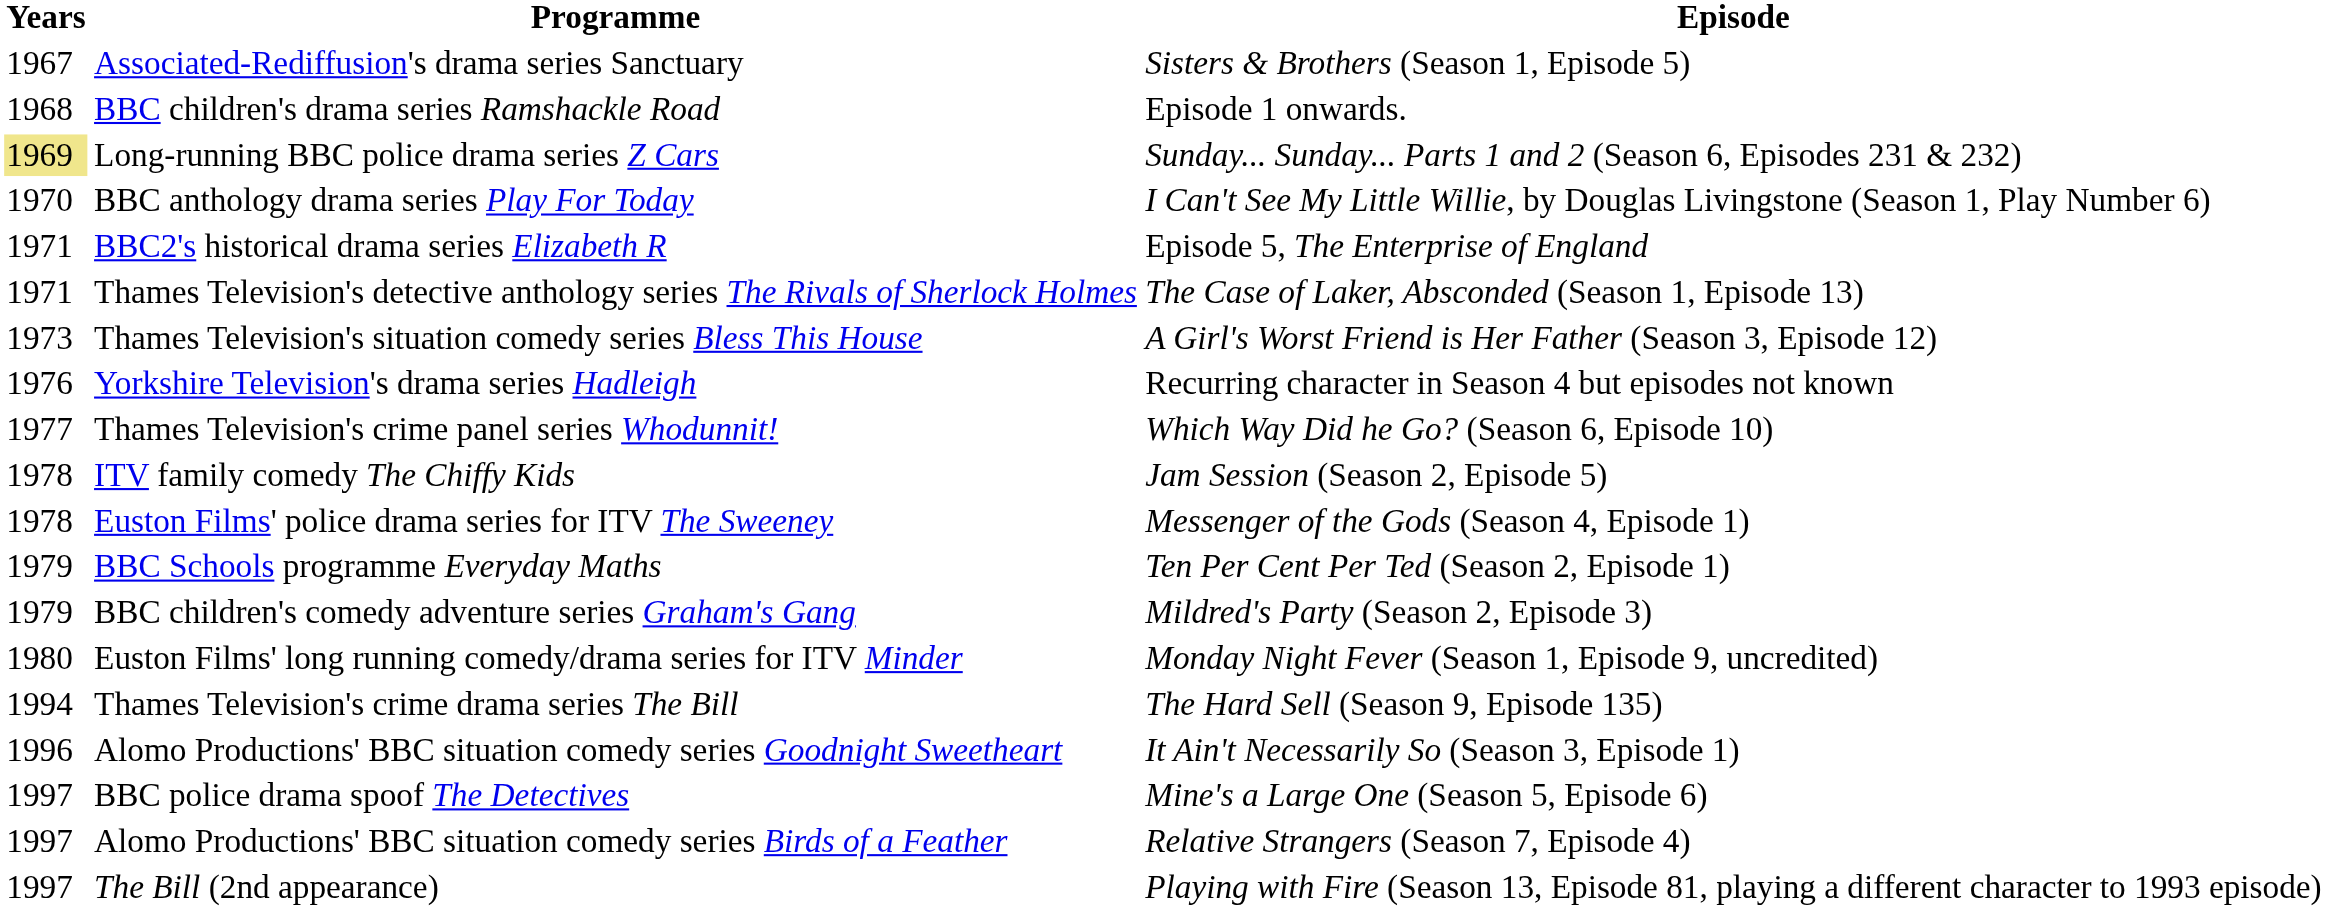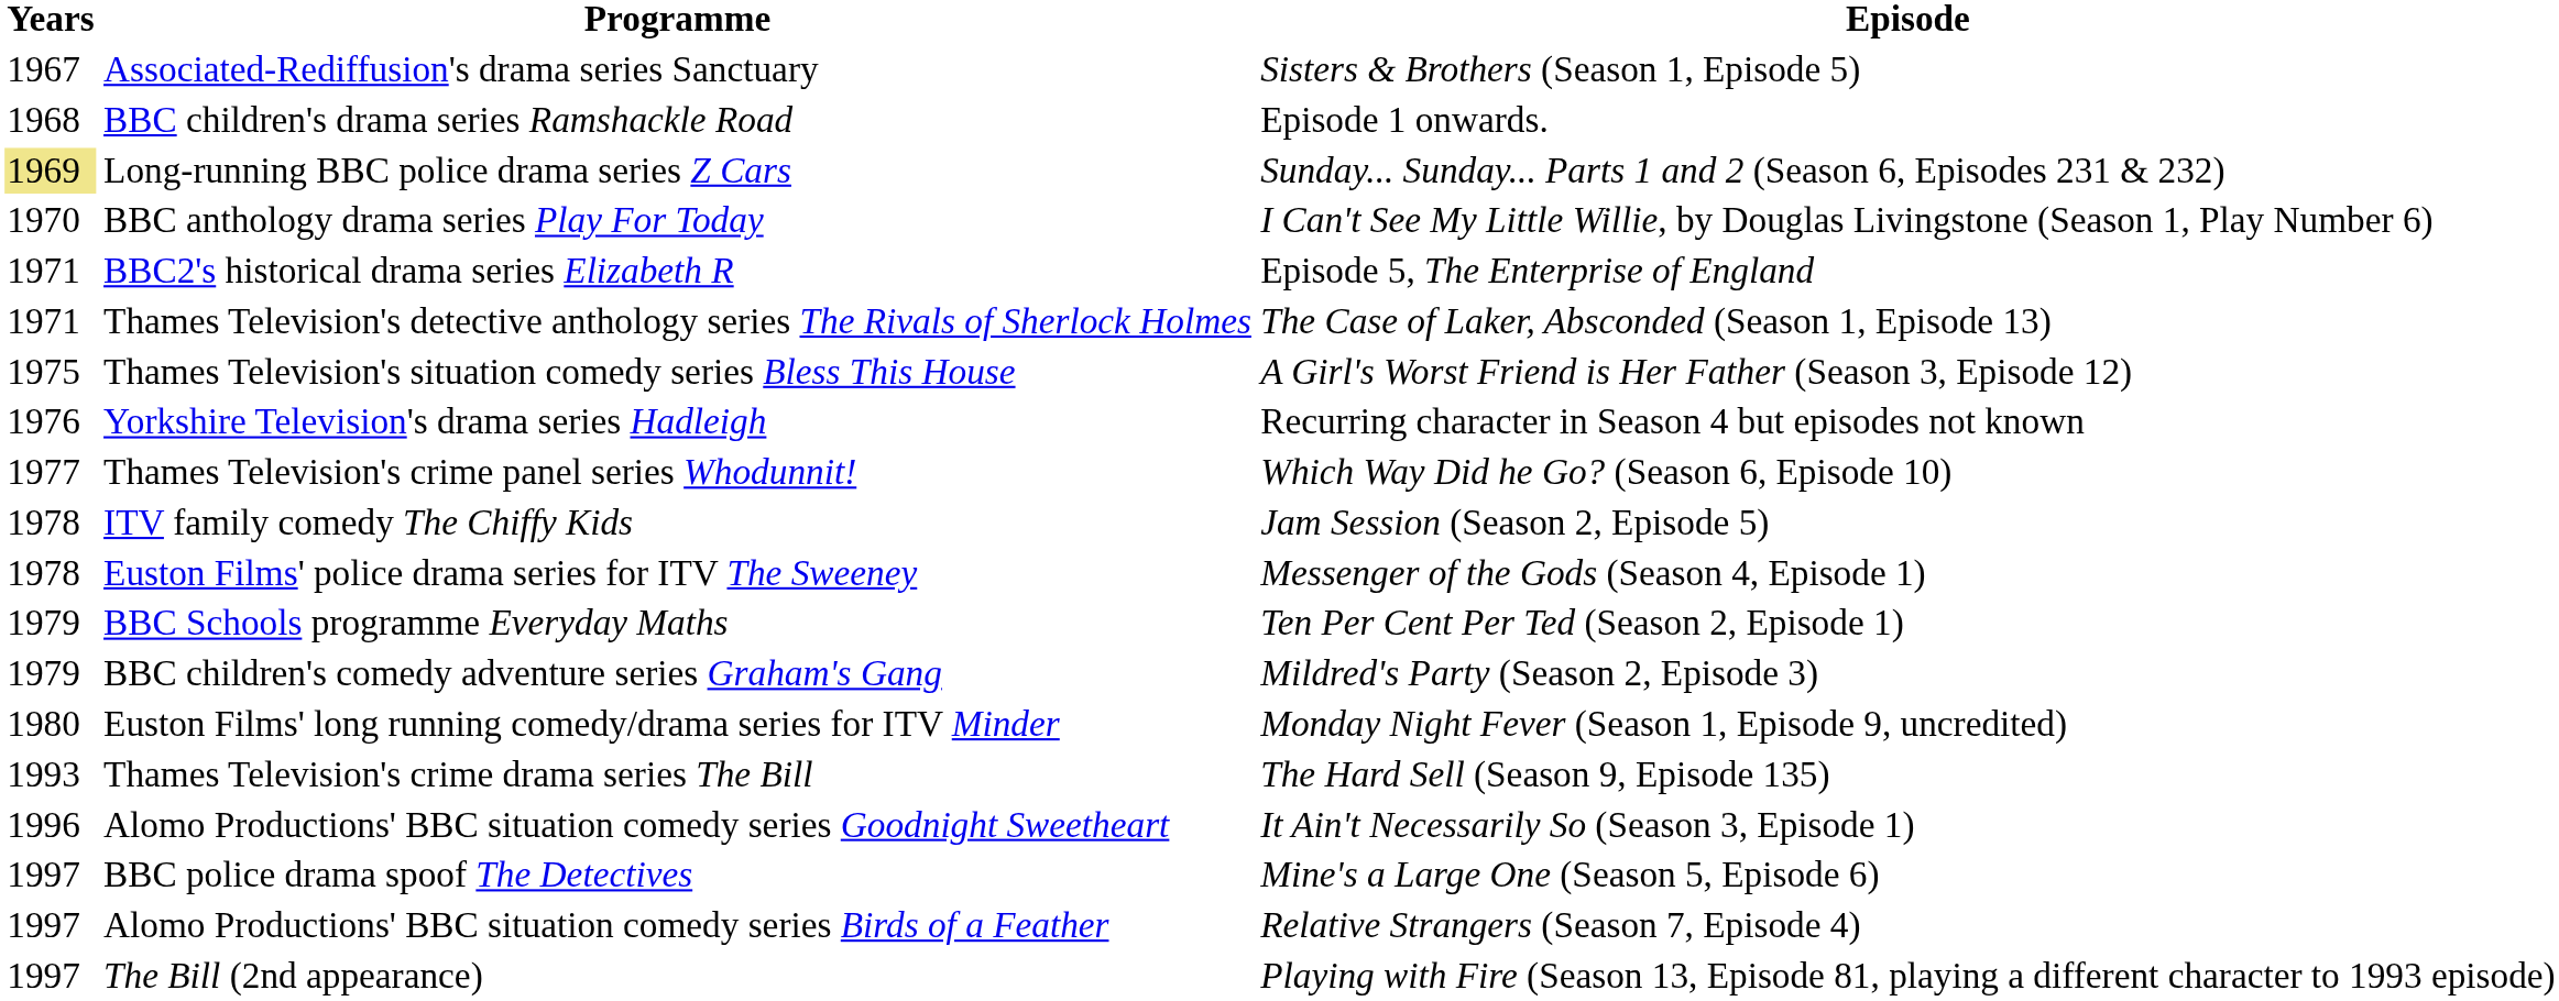 <table class="wikilist">
 <tr>
 <th>Years</th>
 <th>Programme</th>
 <th>Episode</th>
 </tr>
 <tr>
 <td>1967</td>
 <td><a href='#'>Associated-Rediffusion</a>'s drama series Sanctuary</td>
 <td><em>Sisters & Brothers</em> (Season 1, Episode 5)</td>
 </tr>
 <tr>
 <td>1968</td>
 <td><a href='#'>BBC</a> children's drama series <em>Ramshackle Road</em></td>
 <td>Episode 1 onwards.</td>
 </tr>
 <tr>
 <td style="background: khaki;">1969</td>
 <td>Long-running BBC police drama series <em><a href='#'>Z Cars</a></em></td>
 <td><em>Sunday... Sunday... Parts 1 and 2</em> (Season 6, Episodes 231 & 232)</td>
 </tr>
 <tr>
 <td>1970</td>
 <td>BBC anthology drama series <em><a href='#'>Play For Today</a></em></td>
 <td><em>I Can't See My Little Willie</em>, by Douglas Livingstone (Season 1, Play Number 6)</td>
 </tr>
 <tr>
 <td>1971</td>
 <td><a href='#'>BBC2's</a> historical drama series <em><a href='#'>Elizabeth R</a></em></td>
 <td>Episode 5, <em>The Enterprise of England</em></td>
 </tr>
 <tr>
 <td>1971</td>
 <td>Thames Television's detective anthology series <em><a href='#'>The Rivals of Sherlock Holmes</a></em></td>
 <td><em>The Case of Laker, Absconded</em> (Season 1, Episode 13)</td>
 </tr>
 <tr>
-<td>1973</td>
+<td>1975</td>
 <td>Thames Television's situation comedy series <em><a href='#'>Bless This House</a></em></td>
 <td><em>A Girl's Worst Friend is Her Father</em> (Season 3, Episode 12)</td>
 </tr>
 <tr>
 <td>1976</td>
 <td><a href='#'>Yorkshire Television</a>'s drama series <em><a href='#'>Hadleigh</a></em></td>
 <td>Recurring character in Season 4 but episodes not known</td>
 </tr>
 <tr>
 <td>1977</td>
 <td>Thames Television's crime panel series <em><a href='#'>Whodunnit!</a></em></td>
 <td><em>Which Way Did he Go?</em> (Season 6, Episode 10)</td>
 </tr>
 <tr>
 <td>1978</td>
 <td><a href='#'>ITV</a> family comedy <em>The Chiffy Kids</em></td>
 <td><em>Jam Session</em> (Season 2, Episode 5)</td>
 </tr>
 <tr>
 <td>1978</td>
 <td><a href='#'>Euston Films</a>' police drama series for ITV <em><a href='#'>The Sweeney</a></em></td>
 <td><em>Messenger of the Gods</em> (Season 4, Episode 1)</td>
 </tr>
 <tr>
 <td>1979</td>
 <td><a href='#'>BBC Schools</a> programme <em>Everyday Maths</em></td>
 <td><em>Ten Per Cent Per Ted</em> (Season 2, Episode 1)</td>
 </tr>
 <tr>
 <td>1979</td>
 <td>BBC children's comedy adventure series <em><a href='#'>Graham's Gang</a></em></td>
 <td><em>Mildred's Party</em> (Season 2, Episode 3)</td>
 </tr>
 <tr>
 <td>1980</td>
 <td>Euston Films' long running comedy/drama series for ITV <em><a href='#'>Minder</a></em></td>
 <td><em>Monday Night Fever</em> (Season 1, Episode 9, uncredited)</td>
 </tr>
 <tr>
-<td>1994</td>
+<td>1993</td>
 <td>Thames Television's crime drama series <em>The Bill</em></td>
 <td><em>The Hard Sell</em> (Season 9, Episode 135)</td>
 </tr>
 <tr>
 <td>1996</td>
 <td>Alomo Productions' BBC situation comedy series <em><a href='#'>Goodnight Sweetheart</a></em></td>
 <td><em>It Ain't Necessarily So</em> (Season 3, Episode 1)</td>
 </tr>
 <tr>
 <td>1997</td>
 <td>BBC police drama spoof <em><a href='#'>The Detectives</a></em></td>
 <td><em>Mine's a Large One</em> (Season 5, Episode 6)</td>
 </tr>
 <tr>
 <td>1997</td>
 <td>Alomo Productions' BBC situation comedy series <em><a href='#'>Birds of a Feather</a></em></td>
 <td><em>Relative Strangers</em> (Season 7, Episode 4)</td>
 </tr>
 <tr>
 <td>1997</td>
 <td><em>The Bill</em> (2nd appearance)</td>
 <td><em>Playing with Fire</em> (Season 13, Episode 81, playing a different character to 1993 episode)</td>
 </tr>
 <tr>
 <td></td>
 <td></td>
 <td></td>
 </tr>
 <tr>
 </tr>
 </table>
